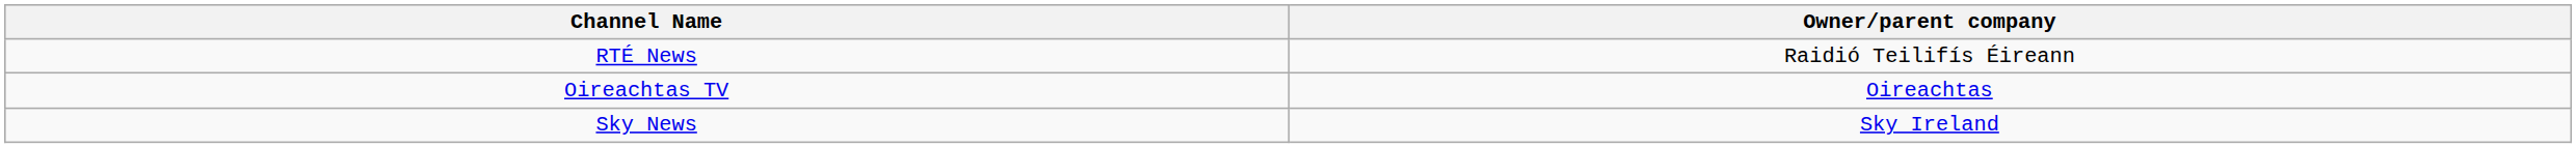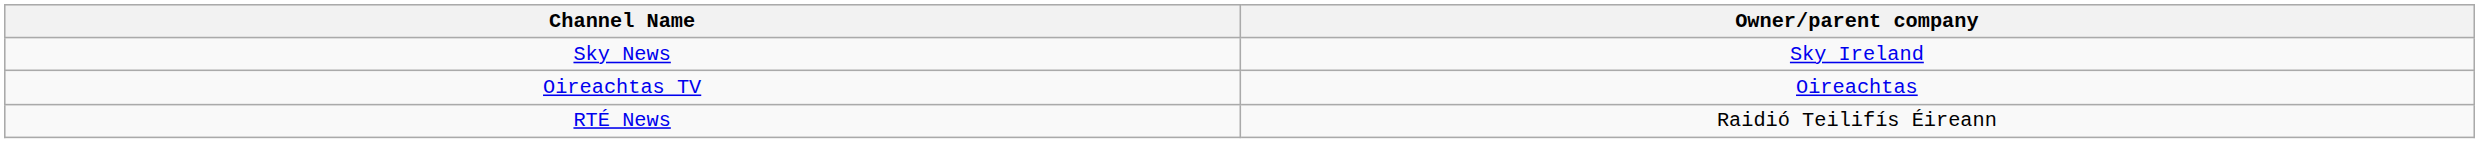 <table class="wikitable sortable" style="border-collapse:collapse; text-align:center" width="100%">
 <tr>
 <th width=50%>Channel Name</th>
 <th width=50%>Owner/parent company</th>
 </tr>
 <tr>
-<td><a href='#'>RTÉ News</a></td>
-<td>Raidió Teilifís Éireann</td>
+<td><a href='#'>Sky News</a></td>
+<td><a href='#'>Sky Ireland</a></td>
 </tr>
 <tr>
 <td><a href='#'>Oireachtas TV</a></td>
 <td><a href='#'>Oireachtas</a></td>
 </tr>
 <tr>
-<td><a href='#'>Sky News</a></td>
-<td><a href='#'>Sky Ireland</a></td>
+<td><a href='#'>RTÉ News</a></td>
+<td>Raidió Teilifís Éireann</td>
 </tr>
 </table>
